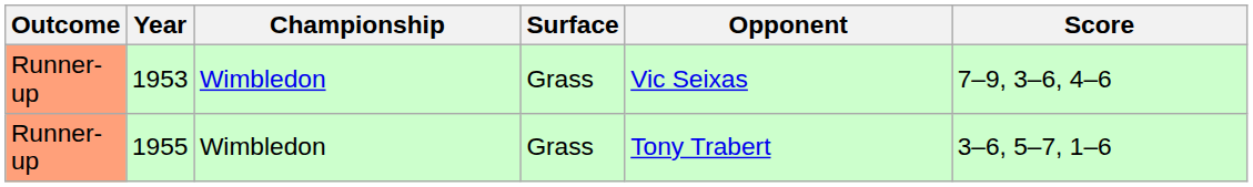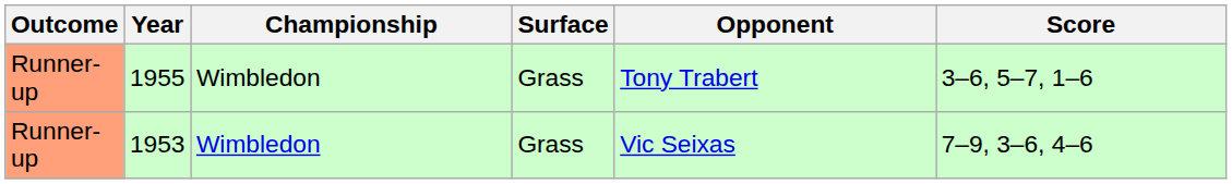 <table class='sortable wikitable'>
 <tr>
 <th style="width:65px">Outcome</th>
 <th style="width:35px">Year</th>
 <th style="width:200px">Championship</th>
 <th style="width:50px">Surface</th>
 <th style="width:200px">Opponent</th>
 <th style="width:180px" class="unsortable">Score</th>
 </tr>
 <tr style="background:#cfc;">
 <td style="background:#ffa07a;">Runner-up</td>
+<td>1955</td>
+<td>Wimbledon</td>
+<td>Grass</td>
+<td> <a href='#'>Tony Trabert</a></td>
+<td>3–6, 5–7, 1–6</td>
+</tr>
+<tr style="background:#cfc;">
+<td style="background:#ffa07a;">Runner-up</td>
 <td>1953</td>
 <td><a href='#'>Wimbledon</a></td>
 <td>Grass</td>
 <td> <a href='#'>Vic Seixas</a></td>
 <td>7–9, 3–6, 4–6</td>
 </tr>
-<tr style="background:#cfc;">
-<td style="background:#ffa07a;">Runner-up</td>
-<td>1955</td>
-<td>Wimbledon</td>
-<td>Grass</td>
-<td> <a href='#'>Tony Trabert</a></td>
-<td>3–6, 5–7, 1–6</td>
-</tr>
 </table>
